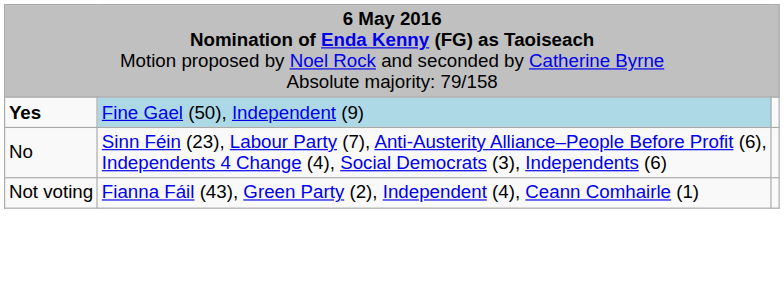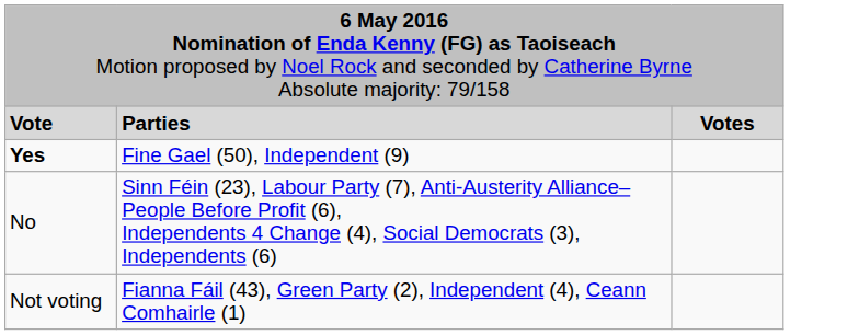 <table class="wikitable">
 <tr>
 <td bgcolor="#c0c0c0" colspan="3" align="center"><strong>6 May 2016<br>Nomination of <a href='#'>Enda Kenny</a> (FG) as Taoiseach</strong><br>Motion proposed by <a href='#'>Noel Rock</a> and seconded by <a href='#'>Catherine Byrne</a><br>Absolute majority: 79/158</td>
 </tr>
+<tr bgcolor="#d8d8d8">
+<td width="80"><strong>Vote</strong></td>
+<td width="425"><strong>Parties</strong></td>
+<td width="80" align="center"><strong>Votes</strong></td>
+</tr>
 <tr>
 <td> <strong>Yes</strong></td>
-<td style="background: lightblue;"><a href='#'>Fine Gael</a> (50), <a href='#'>Independent</a> (9)</td>
+<td><a href='#'>Fine Gael</a> (50), <a href='#'>Independent</a> (9)</td>
 <td></td>
 </tr>
 <tr>
 <td>No</td>
 <td><a href='#'>Sinn Féin</a> (23), <a href='#'>Labour Party</a> (7), <a href='#'>Anti-Austerity Alliance–People Before Profit</a> (6),<br><a href='#'>Independents 4 Change</a> (4), <a href='#'>Social Democrats</a> (3), <a href='#'>Independents</a> (6)</td>
 <td></td>
 </tr>
 <tr>
 <td>Not voting</td>
 <td><a href='#'>Fianna Fáil</a> (43), <a href='#'>Green Party</a> (2), <a href='#'>Independent</a> (4), <a href='#'>Ceann Comhairle</a> (1)</td>
 <td></td>
 </tr>
 </table>
